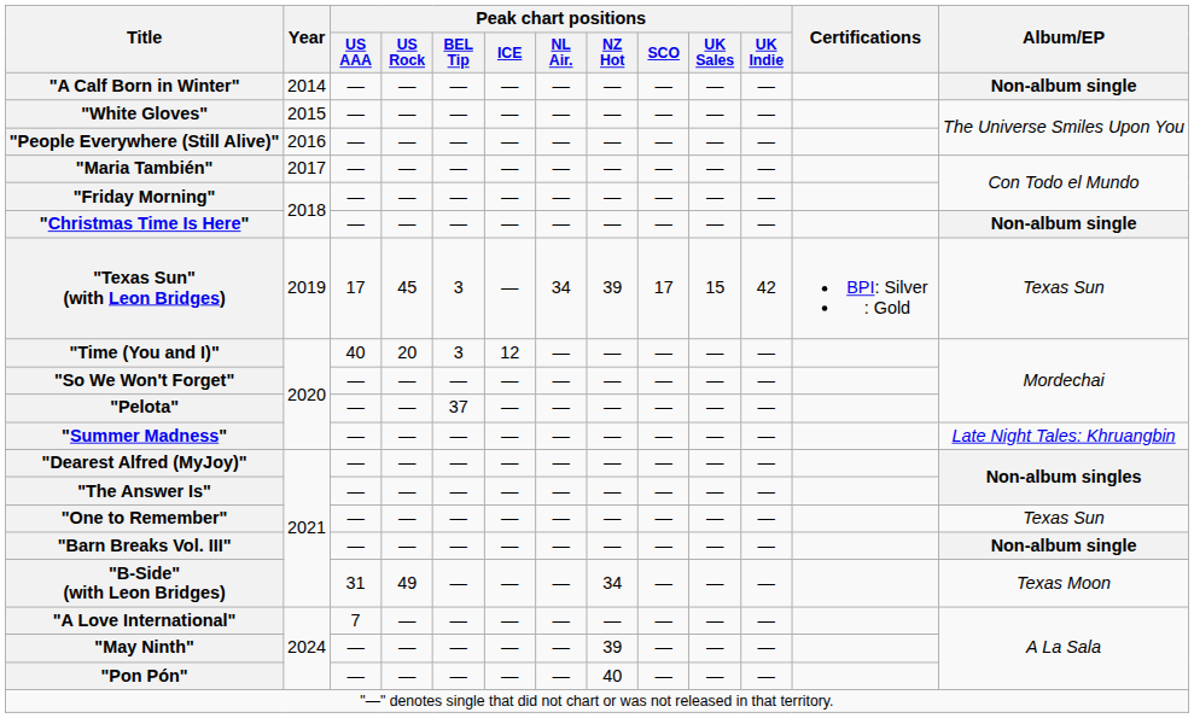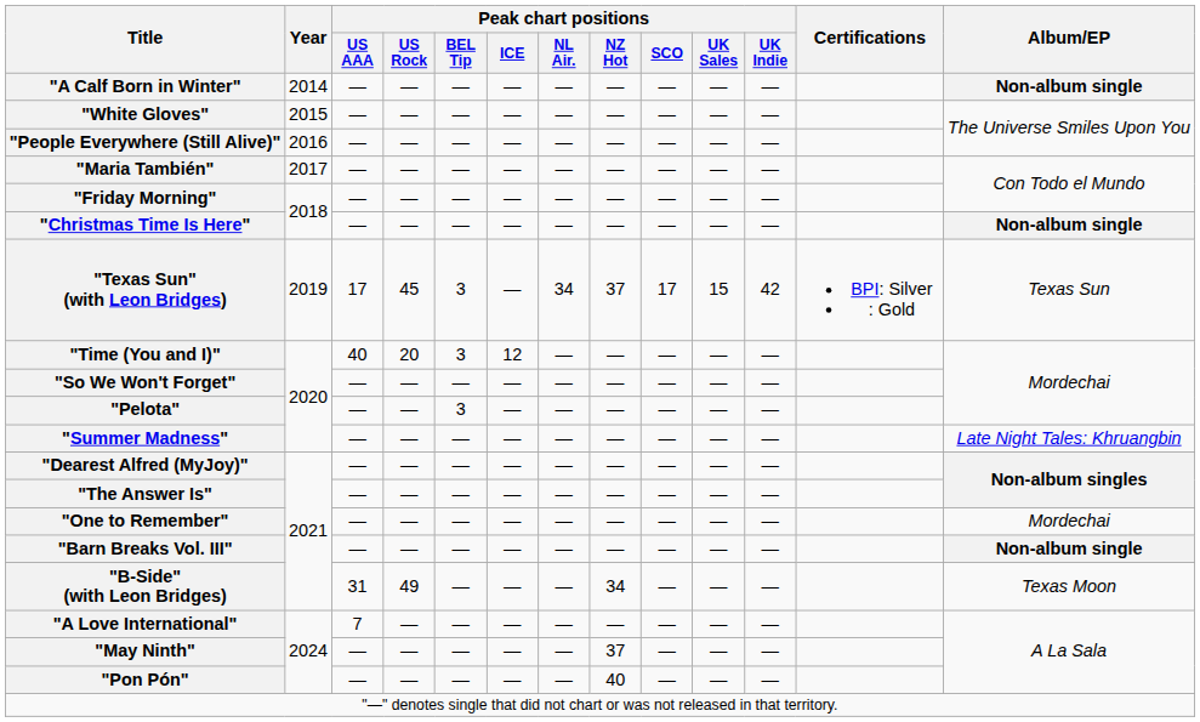 <table class="wikitable plainrowheaders" style="text-align:center;">
 <tr>
 <th scope="col" rowspan="2">Title</th>
 <th scope="col" rowspan="2">Year</th>
 <th scope="col" colspan="9">Peak chart positions</th>
 <th scope="col" rowspan="2" style="width:8em;">Certifications</th>
 <th scope="col" rowspan="2">Album/EP</th>
 </tr>
 <tr>
 <th scope="col" style="width:3em;font-size:85%;"><a href='#'>US<br>AAA</a><br></th>
 <th scope="col" style="width:3em;font-size:85%;"><a href='#'>US<br>Rock</a><br></th>
 <th scope="col" style="width:3em;font-size:85%;"><a href='#'>BEL<br>Tip</a><br></th>
 <th scope="col" style="width:3em;font-size:85%;"><a href='#'>ICE</a><br></th>
 <th scope="col" style="width:3em;font-size:85%;"><a href='#'>NL<br>Air.</a><br></th>
 <th scope="col" style="width:3em;font-size:85%;"><a href='#'>NZ<br>Hot</a><br></th>
 <th scope="col" style="width:3em;font-size:85%;"><a href='#'>SCO</a><br></th>
 <th scope="col" style="width:3em;font-size:85%;"><a href='#'>UK<br>Sales</a><br></th>
 <th scope="col" style="width:3em;font-size:85%;"><a href='#'>UK<br>Indie</a><br></th>
 </tr>
 <tr>
 <th scope="row">"A Calf Born in Winter"</th>
 <td>2014</td>
 <td>—</td>
 <td>—</td>
 <td>—</td>
 <td>—</td>
 <td>—</td>
 <td>—</td>
 <td>—</td>
 <td>—</td>
 <td>—</td>
 <td></td>
 <th scope="row" style="text-align:center;">Non-album single</th>
 </tr>
 <tr>
 <th scope="row">"White Gloves"</th>
 <td>2015</td>
 <td>—</td>
 <td>—</td>
 <td>—</td>
 <td>—</td>
 <td>—</td>
 <td>—</td>
 <td>—</td>
 <td>—</td>
 <td>—</td>
 <td></td>
 <td rowspan="2"><em>The Universe Smiles Upon You</em></td>
 </tr>
 <tr>
 <th scope="row">"People Everywhere (Still Alive)"</th>
 <td>2016</td>
 <td>—</td>
 <td>—</td>
 <td>—</td>
 <td>—</td>
 <td>—</td>
 <td>—</td>
 <td>—</td>
 <td>—</td>
 <td>—</td>
 <td></td>
 </tr>
 <tr>
 <th scope="row">"Maria También"</th>
 <td>2017</td>
 <td>—</td>
 <td>—</td>
 <td>—</td>
 <td>—</td>
 <td>—</td>
 <td>—</td>
 <td>—</td>
 <td>—</td>
 <td>—</td>
 <td></td>
 <td rowspan="2"><em>Con Todo el Mundo</em></td>
 </tr>
 <tr>
 <th scope="row">"Friday Morning"</th>
 <td rowspan="2">2018</td>
 <td>—</td>
 <td>—</td>
 <td>—</td>
 <td>—</td>
 <td>—</td>
 <td>—</td>
 <td>—</td>
 <td>—</td>
 <td>—</td>
 <td></td>
 </tr>
 <tr>
 <th scope="row">"<a href='#'>Christmas Time Is Here</a>"</th>
 <td>—</td>
 <td>—</td>
 <td>—</td>
 <td>—</td>
 <td>—</td>
 <td>—</td>
 <td>—</td>
 <td>—</td>
 <td>—</td>
 <td></td>
 <th scope="row" style="text-align:center;">Non-album single</th>
 </tr>
 <tr>
 <th scope="row">"Texas Sun"<br><span>(with <a href='#'>Leon Bridges</a>)</span></th>
 <td>2019</td>
 <td>17</td>
 <td>45</td>
 <td>3</td>
 <td>—</td>
 <td>34</td>
-<td>39</td>
+<td>37</td>
 <td>17</td>
 <td>15</td>
 <td>42</td>
 <td><br><ul><li><a href='#'>BPI</a>: Silver</li><li><a href='#'></a>: Gold</li></ul></td>
 <td><em>Texas Sun</em></td>
 </tr>
 <tr>
 <th scope="row">"Time (You and I)"</th>
 <td rowspan="4">2020</td>
 <td>40</td>
 <td>20</td>
 <td>3</td>
 <td>12</td>
 <td>—</td>
 <td>—</td>
 <td>—</td>
 <td>—</td>
 <td>—</td>
 <td></td>
 <td rowspan="3"><em>Mordechai</em></td>
 </tr>
 <tr>
 <th scope="row">"So We Won't Forget"</th>
 <td>—</td>
 <td>—</td>
 <td>—</td>
 <td>—</td>
 <td>—</td>
 <td>—</td>
 <td>—</td>
 <td>—</td>
 <td>—</td>
 <td></td>
 </tr>
 <tr>
 <th scope="row">"Pelota"</th>
 <td>—</td>
 <td>—</td>
-<td>37</td>
+<td>3</td>
 <td>—</td>
 <td>—</td>
 <td>—</td>
 <td>—</td>
 <td>—</td>
 <td>—</td>
 <td></td>
 </tr>
 <tr>
 <th scope="row">"<a href='#'>Summer Madness</a>"</th>
 <td>—</td>
 <td>—</td>
 <td>—</td>
 <td>—</td>
 <td>—</td>
 <td>—</td>
 <td>—</td>
 <td>—</td>
 <td>—</td>
 <td></td>
 <td rowspan="1"><em><a href='#'>Late Night Tales: Khruangbin</a></em></td>
 </tr>
 <tr>
 <th scope="row">"Dearest Alfred (MyJoy)"</th>
 <td rowspan="5">2021</td>
 <td>—</td>
 <td>—</td>
 <td>—</td>
 <td>—</td>
 <td>—</td>
 <td>—</td>
 <td>—</td>
 <td>—</td>
 <td>—</td>
 <td></td>
 <th scope="row" style="text-align:center;" rowspan="2">Non-album singles</th>
 </tr>
 <tr>
 <th scope="row">"The Answer Is"</th>
 <td>—</td>
 <td>—</td>
 <td>—</td>
 <td>—</td>
 <td>—</td>
 <td>—</td>
 <td>—</td>
 <td>—</td>
 <td>—</td>
 <td></td>
 </tr>
 <tr>
 <th scope="row">"One to Remember"</th>
 <td>—</td>
 <td>—</td>
 <td>—</td>
 <td>—</td>
 <td>—</td>
 <td>—</td>
 <td>—</td>
 <td>—</td>
 <td>—</td>
 <td></td>
-<td><em>Texas Sun</em></td>
+<td><em>Mordechai</em></td>
 </tr>
 <tr>
 <th scope="row">"Barn Breaks Vol. III"</th>
 <td>—</td>
 <td>—</td>
 <td>—</td>
 <td>—</td>
 <td>—</td>
 <td>—</td>
 <td>—</td>
 <td>—</td>
 <td>—</td>
 <td></td>
 <th scope="row" style="text-align:center;">Non-album single</th>
 </tr>
 <tr>
 <th scope="row">"B-Side"<br><span>(with Leon Bridges)</span></th>
 <td>31</td>
 <td>49</td>
 <td>—</td>
 <td>—</td>
 <td>—</td>
 <td>34</td>
 <td>—</td>
 <td>—</td>
 <td>—</td>
 <td></td>
 <td><em>Texas Moon</em></td>
 </tr>
 <tr>
 <th scope="row">"A Love International"</th>
 <td rowspan="3">2024</td>
 <td>7</td>
 <td>—</td>
 <td>—</td>
 <td>—</td>
 <td>—</td>
 <td>—</td>
 <td>—</td>
 <td>—</td>
 <td>—</td>
 <td></td>
 <td rowspan="3"><em>A La Sala</em></td>
 </tr>
 <tr>
 <th scope="row">"May Ninth"</th>
 <td>—</td>
 <td>—</td>
 <td>—</td>
 <td>—</td>
 <td>—</td>
-<td>39</td>
+<td>37</td>
 <td>—</td>
 <td>—</td>
 <td>—</td>
 <td></td>
 </tr>
 <tr>
 <th scope="row">"Pon Pón"</th>
 <td>—</td>
 <td>—</td>
 <td>—</td>
 <td>—</td>
 <td>—</td>
 <td>40</td>
 <td>—</td>
 <td>—</td>
 <td>—</td>
 <td></td>
 </tr>
 <tr>
 <td colspan="14" style="font-size:85%">"—" denotes single that did not chart or was not released in that territory.</td>
 </tr>
 </table>
